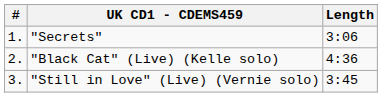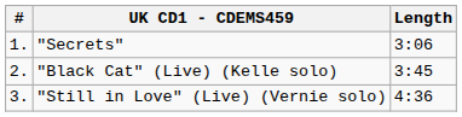 <table class="wikitable">
 <tr>
 <th bgcolor="#ebf5ff">#</th>
 <th bgcolor="#ebf5ff">UK CD1 - CDEMS459</th>
 <th bgcolor="#ebf5ff">Length</th>
 </tr>
 <tr>
 <td>1.</td>
 <td>"Secrets"</td>
 <td>3:06</td>
 </tr>
 <tr>
 <td>2.</td>
 <td>"Black Cat" (Live) (Kelle solo)</td>
-<td>4:36</td>
+<td>3:45</td>
 </tr>
 <tr>
 <td>3.</td>
 <td>"Still in Love" (Live) (Vernie solo)</td>
-<td>3:45</td>
+<td>4:36</td>
 </tr>
 </table>
